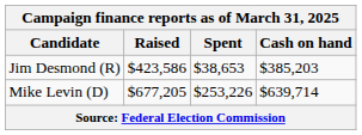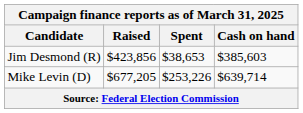 <table class="wikitable sortable">
 <tr>
 <th colspan=4>Campaign finance reports as of March 31, 2025</th>
 </tr>
 <tr style="text-align:center;">
 <th>Candidate</th>
 <th>Raised</th>
 <th>Spent</th>
 <th>Cash on hand</th>
 </tr>
 <tr>
 <td>Jim Desmond (R)</td>
-<td>$423,586</td>
+<td>$423,856</td>
 <td>$38,653</td>
-<td>$385,203</td>
+<td>$385,603</td>
 </tr>
 <tr>
 <td>Mike Levin (D)</td>
 <td>$677,205</td>
 <td>$253,226</td>
 <td>$639,714</td>
 </tr>
 <tr>
 <th colspan="4"><small>Source: <a href='#'>Federal Election Commission</a></small></th>
 </tr>
 </table>
